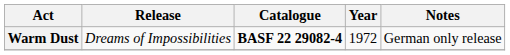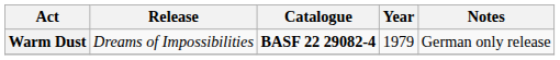 <table class="wikitable plainrowheaders sortable">
 <tr>
 <th scope="col" class="unsortable">Act</th>
 <th scope="col">Release</th>
 <th scope="col">Catalogue</th>
 <th scope="col">Year</th>
 <th scope="col" class="unsortable">Notes</th>
 </tr>
 <tr>
 <th scope="row">Warm Dust</th>
 <td><em>Dreams of Impossibilities</em></td>
 <td><strong>BASF  22 29082-4</strong></td>
-<td>1972</td>
+<td>1979</td>
 <td>German only release</td>
 </tr>
 <tr>
 </tr>
 </table>
